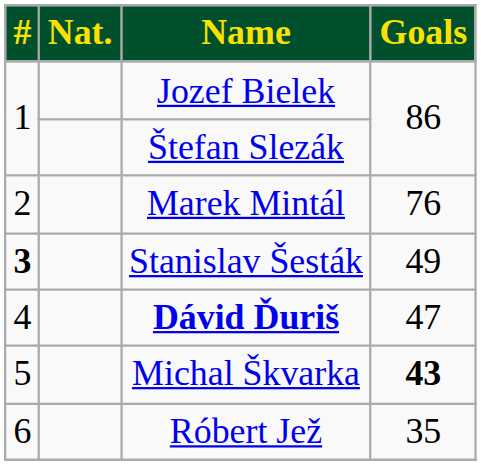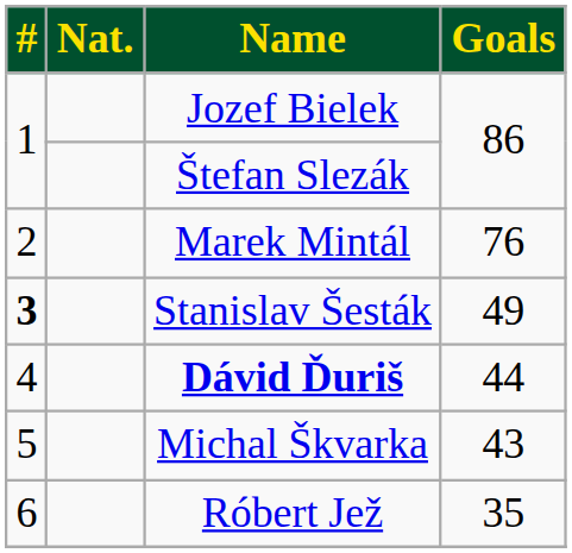 <table class="wikitable" style="text-align:center;">
 <tr>
 <th style="color:#FBE100; background:#00502E;">#</th>
 <th style="color:#FBE100; background:#00502E;">Nat.</th>
 <th style="color:#FBE100; background:#00502E;">Name</th>
 <th style="color:#FBE100; background:#00502E;">Goals</th>
 </tr>
 <tr>
 <td rowspan="2">1</td>
 <td></td>
 <td><a href='#'>Jozef Bielek</a></td>
 <td rowspan="2">86</td>
 </tr>
 <tr>
 <td></td>
 <td><a href='#'>Štefan Slezák</a></td>
 </tr>
 <tr>
 <td>2</td>
 <td></td>
 <td><a href='#'>Marek Mintál</a></td>
 <td>76</td>
 </tr>
 <tr>
 <td><strong>3</strong></td>
 <td></td>
 <td><a href='#'>Stanislav Šesták</a></td>
 <td>49</td>
 </tr>
 <tr>
 <td>4</td>
 <td></td>
 <td><strong><a href='#'>Dávid Ďuriš</a></strong></td>
-<td>47</td>
+<td>44</td>
 </tr>
 <tr>
 <td>5</td>
 <td></td>
 <td><a href='#'>Michal Škvarka</a></td>
-<td><strong>43</strong></td>
+<td>43</td>
 </tr>
 <tr>
 <td>6</td>
 <td></td>
 <td><a href='#'>Róbert Jež</a></td>
 <td>35</td>
 </tr>
 <tr>
 </tr>
 </table>
